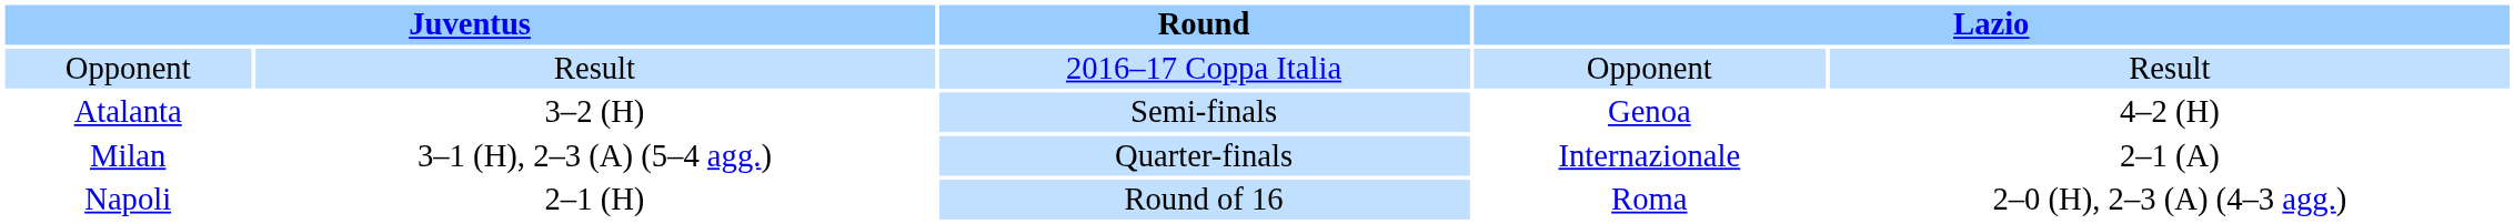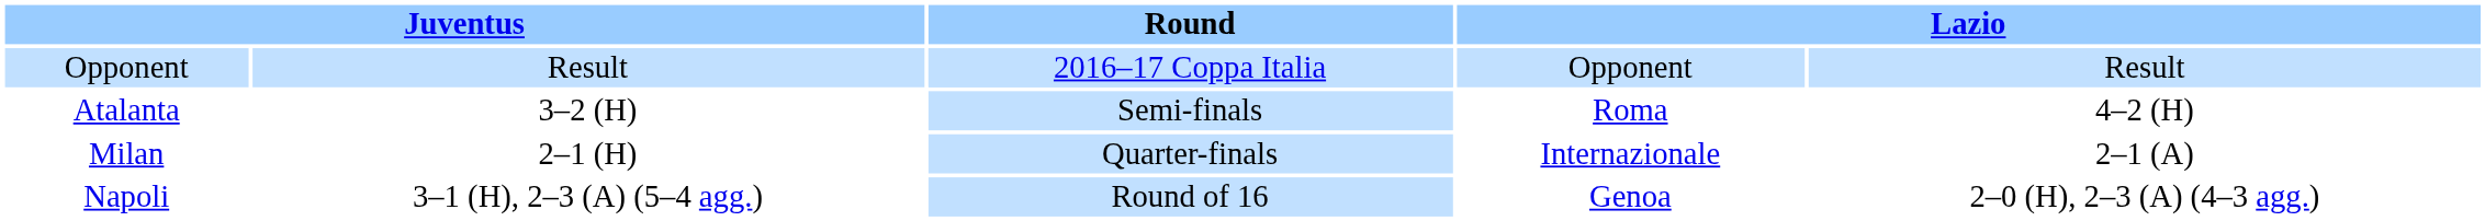 <table width="100%" style="text-align:center">
 <tr valign=top bgcolor=#99ccff>
 <th colspan=2 style="width:1*"><a href='#'>Juventus</a></th>
 <th>Round</th>
 <th colspan=2 style="width:1*"><a href='#'>Lazio</a></th>
 </tr>
 <tr valign=top bgcolor=#c1e0ff>
 <td>Opponent</td>
 <td>Result</td>
 <td bgcolor=#c1e0ff><a href='#'>2016–17 Coppa Italia</a></td>
 <td>Opponent</td>
 <td>Result</td>
 </tr>
 <tr>
 <td><a href='#'>Atalanta</a></td>
 <td>3–2 (H)</td>
 <td bgcolor=#c1e0ff>Semi-finals</td>
-<td><a href='#'>Genoa</a></td>
+<td><a href='#'>Roma</a></td>
 <td>4–2 (H)</td>
 </tr>
 <tr>
 <td><a href='#'>Milan</a></td>
-<td>3–1 (H), 2–3 (A) (5–4 <a href='#'>agg.</a>)</td>
+<td>2–1 (H)</td>
 <td bgcolor=#c1e0ff>Quarter-finals</td>
 <td><a href='#'>Internazionale</a></td>
 <td>2–1 (A)</td>
 </tr>
 <tr>
 <td><a href='#'>Napoli</a></td>
-<td>2–1 (H)</td>
+<td>3–1 (H), 2–3 (A) (5–4 <a href='#'>agg.</a>)</td>
 <td bgcolor=#c1e0ff>Round of 16</td>
-<td><a href='#'>Roma</a></td>
+<td><a href='#'>Genoa</a></td>
 <td>2–0 (H), 2–3 (A) (4–3 <a href='#'>agg.</a>)</td>
 </tr>
 </table>
